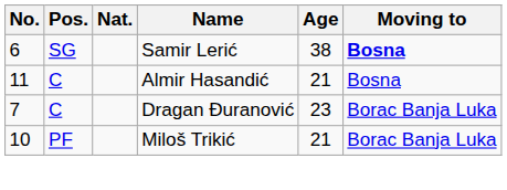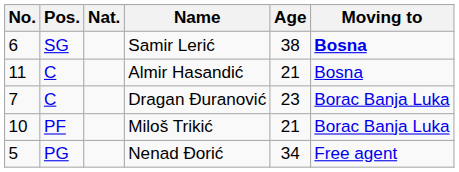 <table class="wikitable">
 <tr>
 <th>No.</th>
 <th>Pos.</th>
 <th>Nat.</th>
 <th>Name</th>
 <th>Age</th>
 <th>Moving to</th>
 </tr>
 <tr>
 <td>6</td>
 <td><a href='#'>SG</a></td>
 <td></td>
 <td>Samir Lerić</td>
 <td align=center>38</td>
 <td><strong> <a href='#'>Bosna</a></strong></td>
 </tr>
 <tr>
 <td>11</td>
 <td><a href='#'>C</a></td>
 <td></td>
 <td>Almir Hasandić</td>
 <td align=center>21</td>
 <td> <a href='#'>Bosna</a></td>
 </tr>
 <tr>
 <td>7</td>
 <td><a href='#'>C</a></td>
 <td></td>
 <td>Dragan Đuranović</td>
 <td align=center>23</td>
 <td> <a href='#'>Borac Banja Luka</a></td>
 </tr>
 <tr>
 <td>10</td>
 <td><a href='#'>PF</a></td>
 <td></td>
 <td>Miloš Trikić</td>
 <td align=center>21</td>
 <td> <a href='#'>Borac Banja Luka</a></td>
 </tr>
+<tr>
+<td>5</td>
+<td><a href='#'>PG</a></td>
+<td></td>
+<td>Nenad Đorić</td>
+<td align=center>34</td>
+<td><a href='#'>Free agent</a></td>
+</tr>
 </table>
